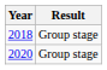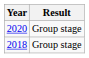 <table class="wikitable">
 <tr>
 <th>Year</th>
 <th>Result</th>
 </tr>
 <tr>
+<td> <a href='#'>2020</a></td>
+<td>Group stage</td>
+</tr>
+<tr>
 <td> <a href='#'>2018</a></td>
 <td>Group stage</td>
 </tr>
-<tr>
-<td> <a href='#'>2020</a></td>
-<td>Group stage</td>
-</tr>
 </table>
